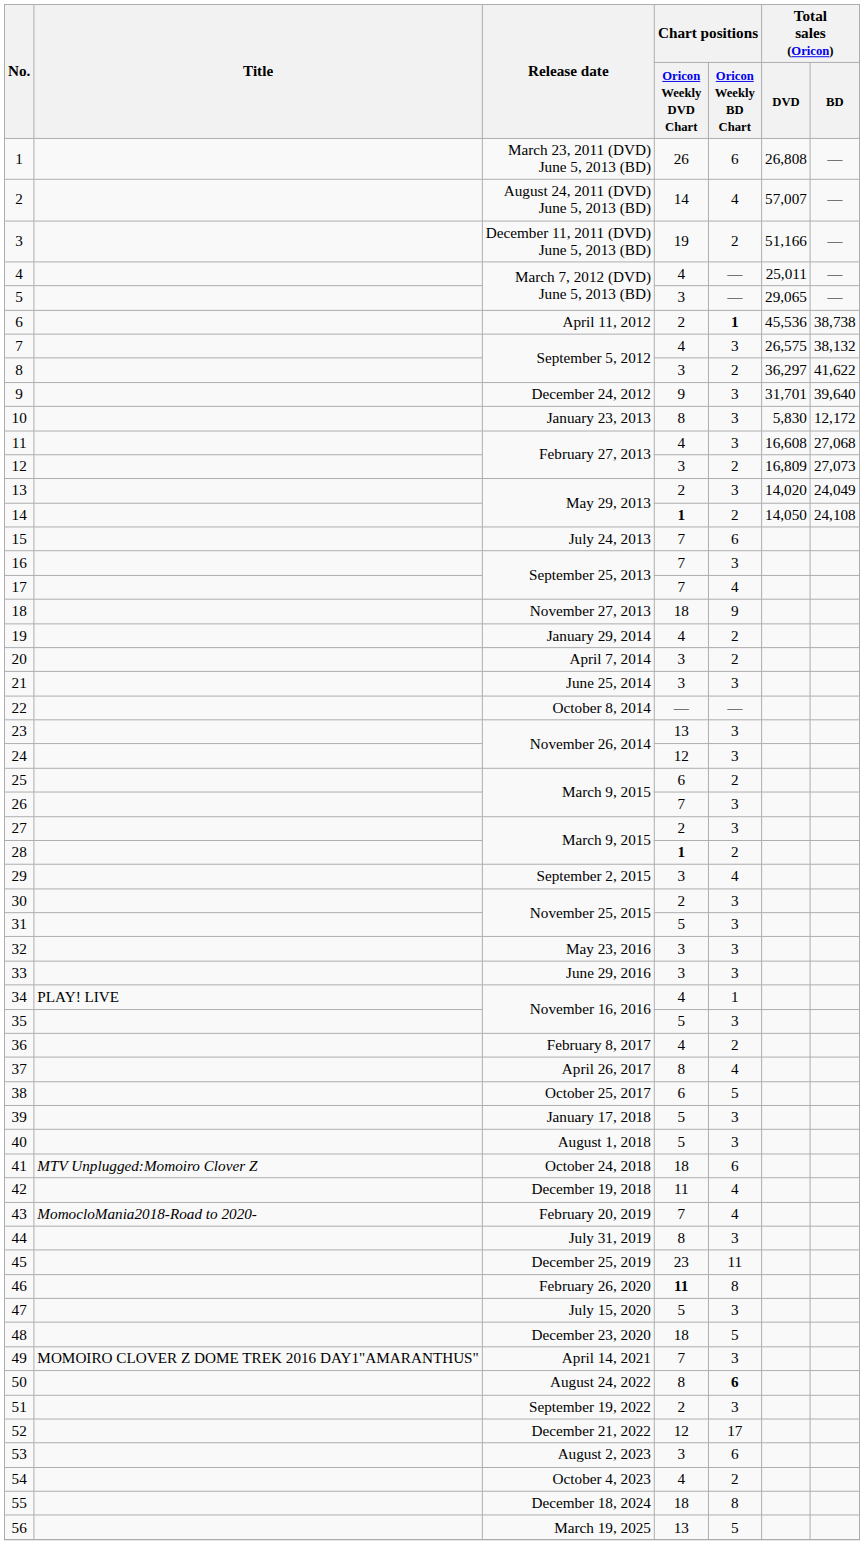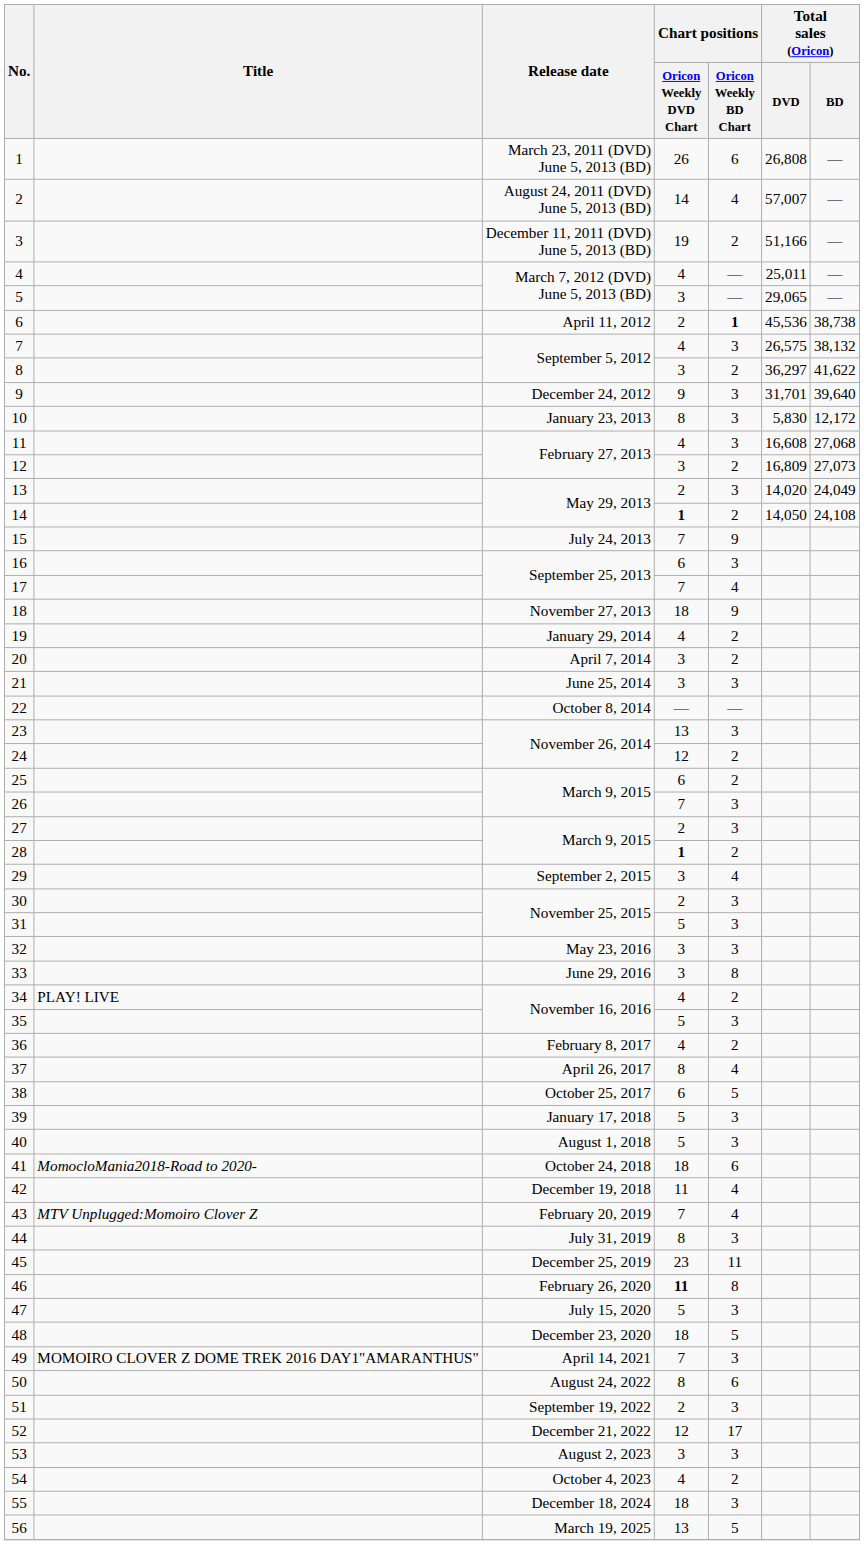 <table class="wikitable" style="text-align:center">
 <tr>
 <th rowspan="2">No.</th>
 <th rowspan="2">Title</th>
 <th rowspan="2">Release date</th>
 <th colspan="2">Chart positions</th>
 <th colspan="2">Total<br>sales<br><small>(<a href='#'>Oricon</a>)</small></th>
 </tr>
 <tr>
 <th><small><a href='#'>Oricon</a><br>Weekly<br>DVD<br>Chart</small></th>
 <th><small><a href='#'>Oricon</a><br>Weekly<br>BD<br>Chart</small></th>
 <th><small>DVD</small></th>
 <th><small>BD</small></th>
 </tr>
 <tr>
 <td>1</td>
 <td align="left"></td>
 <td align="right">March 23, 2011 (DVD)<br>June 5, 2013 (BD)</td>
 <td>26</td>
 <td>6</td>
 <td align="right">26,808</td>
 <td>—</td>
 </tr>
 <tr>
 <td>2</td>
 <td align="left"></td>
 <td align="right">August 24, 2011 (DVD)<br>June 5, 2013 (BD)</td>
 <td>14</td>
 <td>4</td>
 <td align="right">57,007</td>
 <td>—</td>
 </tr>
 <tr>
 <td>3</td>
 <td align="left"></td>
 <td align="right">December 11, 2011 (DVD)<br>June 5, 2013 (BD)</td>
 <td>19</td>
 <td>2</td>
 <td align="right">51,166</td>
 <td>—</td>
 </tr>
 <tr>
 <td>4</td>
 <td align="left"></td>
 <td rowspan="2" align="right">March 7, 2012 (DVD)<br>June 5, 2013 (BD)</td>
 <td>4</td>
 <td>—</td>
 <td align="right">25,011</td>
 <td>—</td>
 </tr>
 <tr>
 <td>5</td>
 <td align="left"></td>
 <td>3</td>
 <td>—</td>
 <td align="right">29,065</td>
 <td>—</td>
 </tr>
 <tr>
 <td>6</td>
 <td align="left"></td>
 <td align="right">April 11, 2012</td>
 <td>2</td>
 <td><strong>1</strong></td>
 <td align="right">45,536</td>
 <td align="right">38,738</td>
 </tr>
 <tr>
 <td>7</td>
 <td align="left"></td>
 <td rowspan="2" align="right">September 5, 2012</td>
 <td>4</td>
 <td>3</td>
 <td align="right">26,575</td>
 <td align="right">38,132</td>
 </tr>
 <tr>
 <td>8</td>
 <td align="left"></td>
 <td>3</td>
 <td>2</td>
 <td align="right">36,297</td>
 <td align="right">41,622</td>
 </tr>
 <tr>
 <td>9</td>
 <td align="left"></td>
 <td align="right">December 24, 2012</td>
 <td>9 </td>
 <td>3</td>
 <td align="right">31,701</td>
 <td align="right">39,640</td>
 </tr>
 <tr>
 <td>10</td>
 <td align="left"></td>
 <td align="right">January 23, 2013</td>
 <td>8</td>
 <td>3</td>
 <td align="right">5,830</td>
 <td align="right">12,172</td>
 </tr>
 <tr>
 <td>11</td>
 <td align="left"></td>
 <td rowspan="2" align="right">February 27, 2013</td>
 <td>4</td>
 <td>3</td>
 <td align="right">16,608</td>
 <td align="right">27,068</td>
 </tr>
 <tr>
 <td>12</td>
 <td align="left"></td>
 <td>3</td>
 <td>2</td>
 <td align="right">16,809</td>
 <td align="right">27,073</td>
 </tr>
 <tr>
 <td>13</td>
 <td align="left"></td>
 <td rowspan="2" align="right">May 29, 2013</td>
 <td>2</td>
 <td>3</td>
 <td align="right">14,020</td>
 <td align="right">24,049</td>
 </tr>
 <tr>
 <td>14</td>
 <td align="left"></td>
 <td><strong>1</strong></td>
 <td>2</td>
 <td align="right">14,050</td>
 <td align="right">24,108</td>
 </tr>
 <tr>
 <td>15</td>
 <td align="left"></td>
 <td align="right">July 24, 2013</td>
 <td>7</td>
-<td>6</td>
+<td>9</td>
 <td align="right"></td>
 <td align="right"></td>
 </tr>
 <tr>
 <td>16</td>
 <td align="left"></td>
 <td rowspan="2" align="right">September 25, 2013</td>
-<td>7</td>
+<td>6</td>
 <td>3</td>
 <td align="right"></td>
 <td align="right"></td>
 </tr>
 <tr>
 <td>17</td>
 <td align="left"></td>
 <td>7</td>
 <td>4</td>
 <td align="right"></td>
 <td align="right"></td>
 </tr>
 <tr>
 <td>18</td>
 <td align="left"></td>
 <td align="right">November 27, 2013</td>
 <td>18</td>
 <td>9</td>
 <td align="right"></td>
 <td align="right"></td>
 </tr>
 <tr>
 <td>19</td>
 <td align="left"></td>
 <td align="right">January 29, 2014</td>
 <td>4</td>
 <td>2</td>
 <td align="right"></td>
 <td align="right"></td>
 </tr>
 <tr>
 <td>20</td>
 <td align="left"></td>
 <td align="right">April 7, 2014</td>
 <td>3</td>
 <td>2</td>
 <td align="right"></td>
 <td align="right"></td>
 </tr>
 <tr>
 <td>21</td>
 <td align="left"></td>
 <td align="right">June 25, 2014</td>
 <td>3</td>
 <td>3</td>
 <td align="right"></td>
 <td align="right"></td>
 </tr>
 <tr>
 <td>22</td>
 <td align="left"></td>
 <td align="right">October 8, 2014</td>
 <td>—</td>
 <td>—</td>
 <td align="right"></td>
 <td align="right"></td>
 </tr>
 <tr>
 <td>23</td>
 <td align="left"></td>
 <td rowspan="2" align="right">November 26, 2014</td>
 <td>13</td>
 <td>3</td>
 <td align="right"></td>
 <td align="right"></td>
 </tr>
 <tr>
 <td>24</td>
 <td align="left"></td>
 <td>12</td>
-<td>3</td>
+<td>2</td>
 <td align="right"></td>
 <td align="right"></td>
 </tr>
 <tr>
 <td>25</td>
 <td align="left"></td>
 <td rowspan="2" align="right">March 9, 2015</td>
 <td>6</td>
 <td>2</td>
 <td align="right"></td>
 <td align="right"></td>
 </tr>
 <tr>
 <td>26</td>
 <td align="left"></td>
 <td>7</td>
 <td>3</td>
 <td align="right"></td>
 <td align="right"></td>
 </tr>
 <tr>
 <td>27</td>
 <td align="left"></td>
 <td rowspan="2" align="right">March 9, 2015</td>
 <td>2</td>
 <td>3</td>
 <td align="right"></td>
 <td align="right"></td>
 </tr>
 <tr>
 <td>28</td>
 <td align="left"></td>
 <td><strong>1</strong></td>
 <td>2</td>
 <td align="right"></td>
 <td align="right"></td>
 </tr>
 <tr>
 <td>29</td>
 <td align="left"></td>
 <td align="right">September 2, 2015</td>
 <td>3</td>
 <td>4</td>
 <td align="right"></td>
 <td align="right"></td>
 </tr>
 <tr>
 <td>30</td>
 <td align="left"></td>
 <td rowspan="2" align="right">November 25, 2015</td>
 <td>2</td>
 <td>3</td>
 <td align="right"></td>
 <td align="right"></td>
 </tr>
 <tr>
 <td>31</td>
 <td align="left"></td>
 <td>5</td>
 <td>3</td>
 <td align="right"></td>
 <td align="right"></td>
 </tr>
 <tr>
 <td>32</td>
 <td align="left"></td>
 <td align="right">May 23, 2016</td>
 <td>3</td>
 <td>3</td>
 <td align="right"></td>
 <td align="right"></td>
 </tr>
 <tr>
 <td>33</td>
 <td align="left"></td>
 <td align="right">June 29, 2016</td>
 <td>3</td>
-<td>3</td>
+<td>8</td>
 <td align="right"></td>
 <td align="right"></td>
 </tr>
 <tr>
 <td>34</td>
 <td align="left">PLAY! LIVE</td>
 <td rowspan="2" align="right">November 16, 2016</td>
 <td>4</td>
-<td>1</td>
+<td>2</td>
 <td align="right"></td>
 <td align="right"></td>
 </tr>
 <tr>
 <td>35</td>
 <td align="left"></td>
 <td>5</td>
 <td>3</td>
 <td align="right"></td>
 <td align="right"></td>
 </tr>
 <tr>
 <td>36</td>
 <td align="left"></td>
 <td align="right">February 8, 2017</td>
 <td>4</td>
 <td>2</td>
 <td align="right"></td>
 <td align="right"></td>
 </tr>
 <tr>
 <td>37</td>
 <td align="left"></td>
 <td align="right">April 26, 2017</td>
 <td>8</td>
 <td>4</td>
 <td align="right"></td>
 <td align="right"></td>
 </tr>
 <tr>
 <td>38</td>
 <td align="left"></td>
 <td align="right">October 25, 2017</td>
 <td>6</td>
 <td>5</td>
 <td align="right"></td>
 <td align="right"></td>
 </tr>
 <tr>
 <td>39</td>
 <td align="left"></td>
 <td align="right">January 17, 2018</td>
 <td>5</td>
 <td>3</td>
 <td align="right"></td>
 <td align="right"></td>
 </tr>
 <tr>
 <td>40</td>
 <td align="left"></td>
 <td align="right">August 1, 2018</td>
 <td>5</td>
 <td>3</td>
 <td align="right"></td>
 <td align="right"></td>
 </tr>
 <tr>
 <td>41</td>
-<td align="left"><em>MTV Unplugged:Momoiro Clover Z</em></td>
+<td align="left"><em>MomocloMania2018-Road to 2020-</em></td>
 <td align="right">October 24, 2018</td>
 <td>18</td>
 <td>6</td>
 <td align="right"></td>
 <td align="right"></td>
 </tr>
 <tr>
 <td>42</td>
 <td align="left"></td>
 <td align="right">December 19, 2018</td>
 <td>11</td>
 <td>4</td>
 <td align="right"></td>
 <td align="right"></td>
 </tr>
 <tr>
 <td>43</td>
-<td align="left"><em>MomocloMania2018-Road to 2020-</em></td>
+<td align="left"><em>MTV Unplugged:Momoiro Clover Z</em></td>
 <td align="right">February 20, 2019</td>
 <td>7</td>
 <td>4</td>
 <td align="right"></td>
 <td align="right"></td>
 </tr>
 <tr>
 <td>44</td>
 <td align="left"></td>
 <td align="right">July 31, 2019</td>
 <td>8</td>
 <td>3</td>
 <td align="right"></td>
 <td align="right"></td>
 </tr>
 <tr>
 <td>45</td>
 <td align="left"></td>
 <td align="right">December 25, 2019</td>
 <td>23</td>
 <td>11</td>
 <td align="right"></td>
 <td align="right"></td>
 </tr>
 <tr>
 <td>46</td>
 <td align="left"></td>
 <td align="right">February 26, 2020</td>
 <td><strong>11</strong></td>
 <td>8</td>
 <td align="right"></td>
 <td align="right"></td>
 </tr>
 <tr>
 <td>47</td>
 <td align="left"></td>
 <td align="right">July 15, 2020</td>
 <td>5</td>
 <td>3</td>
 <td align="right"></td>
 <td align="right"></td>
 </tr>
 <tr>
 <td>48</td>
 <td align="left"></td>
 <td align="right">December 23, 2020</td>
 <td>18</td>
 <td>5</td>
 <td align="right"></td>
 <td align="right"></td>
 </tr>
 <tr>
 <td>49</td>
 <td align="left">MOMOIRO CLOVER Z DOME TREK 2016 DAY1"AMARANTHUS"</td>
 <td align="right">April 14, 2021</td>
 <td>7</td>
 <td>3</td>
 <td align="right"></td>
 <td align="right"></td>
 </tr>
 <tr>
 <td>50</td>
 <td align="left"></td>
 <td align="right">August 24, 2022</td>
 <td>8</td>
-<td><strong>6</strong></td>
+<td>6</td>
 <td align="right"></td>
 <td align="right"></td>
 </tr>
 <tr>
 <td>51</td>
 <td align="left"></td>
 <td align="right">September 19, 2022</td>
 <td>2</td>
 <td>3</td>
 <td align="right"></td>
 <td align="right"></td>
 </tr>
 <tr>
 <td>52</td>
 <td align="left"></td>
 <td align="right">December 21, 2022</td>
 <td>12</td>
 <td>17</td>
 <td align="right"></td>
 <td align="right"></td>
 </tr>
 <tr>
 <td>53</td>
 <td align="left"></td>
 <td align="right">August 2, 2023</td>
 <td>3</td>
-<td>6</td>
+<td>3</td>
 <td align="right"></td>
 <td align="right"></td>
 </tr>
 <tr>
 <td>54</td>
 <td align="left"></td>
 <td align="right">October 4, 2023</td>
 <td>4</td>
 <td>2</td>
 <td align="right"></td>
 <td align="right"></td>
 </tr>
 <tr>
 <td>55</td>
 <td align="left"></td>
 <td align="right">December 18, 2024</td>
 <td>18</td>
-<td>8</td>
+<td>3</td>
 <td align="right"></td>
 <td align="right"></td>
 </tr>
 <tr>
 <td>56</td>
 <td align="left"></td>
 <td align="right">March 19, 2025</td>
 <td>13</td>
 <td>5</td>
 <td align="right"></td>
 <td align="right"></td>
 </tr>
 <tr>
 </tr>
 </table>
